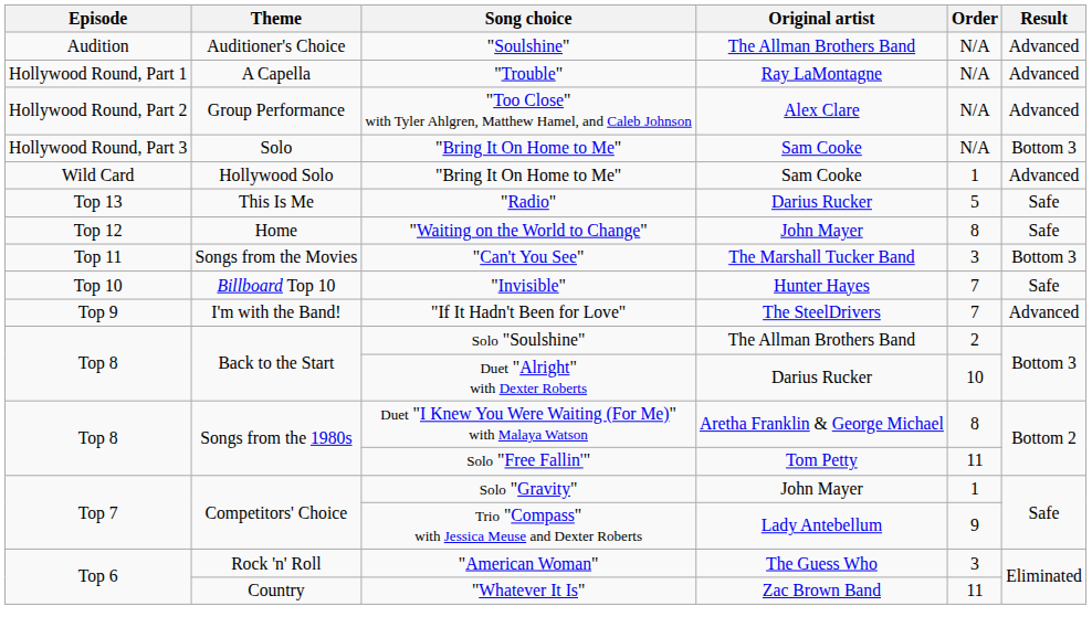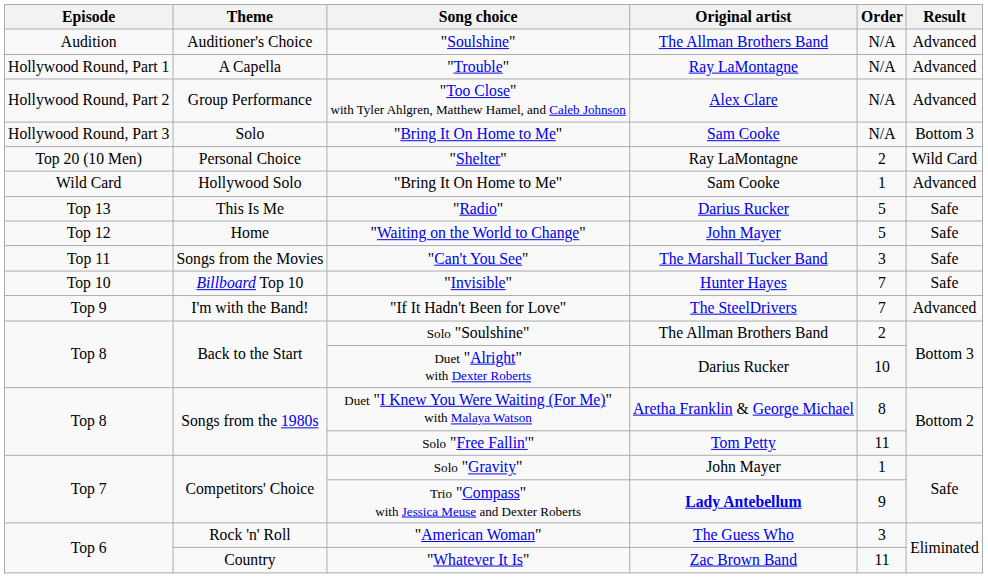 <table class="wikitable" style="text-align: center;">
 <tr>
 <th>Episode</th>
 <th>Theme</th>
 <th>Song choice</th>
 <th>Original artist</th>
 <th>Order</th>
 <th>Result</th>
 </tr>
 <tr>
 <td>Audition</td>
 <td>Auditioner's Choice</td>
 <td>"<a href='#'>Soulshine</a>"</td>
 <td><a href='#'>The Allman Brothers Band</a></td>
 <td>N/A</td>
 <td>Advanced</td>
 </tr>
 <tr>
 <td>Hollywood Round, Part 1</td>
 <td>A Capella</td>
 <td>"<a href='#'>Trouble</a>"</td>
 <td><a href='#'>Ray LaMontagne</a></td>
 <td>N/A</td>
 <td>Advanced</td>
 </tr>
 <tr>
 <td>Hollywood Round, Part 2</td>
 <td>Group Performance</td>
 <td>"<a href='#'>Too Close</a>"<br><small>with Tyler Ahlgren, Matthew Hamel, and <a href='#'>Caleb Johnson</a></small></td>
 <td><a href='#'>Alex Clare</a></td>
 <td>N/A</td>
 <td>Advanced</td>
 </tr>
 <tr>
 <td>Hollywood Round, Part 3</td>
 <td>Solo</td>
 <td>"<a href='#'>Bring It On Home to Me</a>"</td>
 <td><a href='#'>Sam Cooke</a></td>
 <td>N/A</td>
 <td>Bottom 3</td>
 </tr>
 <tr>
+<td>Top 20 (10 Men)</td>
+<td>Personal Choice</td>
+<td>"<a href='#'>Shelter</a>"</td>
+<td>Ray LaMontagne</td>
+<td>2</td>
+<td>Wild Card</td>
+</tr>
+<tr>
 <td>Wild Card</td>
 <td>Hollywood Solo</td>
 <td>"Bring It On Home to Me"</td>
 <td>Sam Cooke</td>
 <td>1</td>
 <td>Advanced</td>
 </tr>
 <tr>
 <td>Top 13</td>
 <td>This Is Me</td>
 <td>"<a href='#'>Radio</a>"</td>
 <td><a href='#'>Darius Rucker</a></td>
 <td>5</td>
 <td>Safe</td>
 </tr>
 <tr>
 <td>Top 12</td>
 <td>Home</td>
 <td>"<a href='#'>Waiting on the World to Change</a>"</td>
 <td><a href='#'>John Mayer</a></td>
-<td>8</td>
+<td>5</td>
 <td>Safe</td>
 </tr>
 <tr>
 <td>Top 11</td>
 <td>Songs from the Movies</td>
 <td>"<a href='#'>Can't You See</a>"</td>
 <td><a href='#'>The Marshall Tucker Band</a></td>
 <td>3</td>
-<td>Bottom 3</td>
+<td>Safe</td>
 </tr>
 <tr>
 <td>Top 10</td>
 <td><em><a href='#'>Billboard</a></em> Top 10</td>
 <td>"<a href='#'>Invisible</a>"</td>
 <td><a href='#'>Hunter Hayes</a></td>
 <td>7</td>
 <td>Safe</td>
 </tr>
 <tr>
 <td>Top 9</td>
 <td>I'm with the Band!</td>
 <td>"If It Hadn't Been for Love"</td>
 <td><a href='#'>The SteelDrivers</a></td>
 <td>7</td>
 <td>Advanced</td>
 </tr>
 <tr>
 <td rowspan=2>Top 8</td>
 <td rowspan=2>Back to the Start</td>
 <td><small>Solo</small> "Soulshine"</td>
 <td>The Allman Brothers Band</td>
 <td>2</td>
 <td rowspan=2>Bottom 3</td>
 </tr>
 <tr>
 <td><small>Duet</small> "<a href='#'>Alright</a>" <br> <small>with <a href='#'>Dexter Roberts</a></small></td>
 <td>Darius Rucker</td>
 <td>10</td>
 </tr>
 <tr>
 <td rowspan=2>Top 8</td>
 <td rowspan=2>Songs from the <a href='#'>1980s</a></td>
 <td><small>Duet</small> "<a href='#'>I Knew You Were Waiting (For Me)</a>" <br> <small>with <a href='#'>Malaya Watson</a></small></td>
 <td><a href='#'>Aretha Franklin</a> & <a href='#'>George Michael</a></td>
 <td>8</td>
 <td rowspan=2>Bottom 2</td>
 </tr>
 <tr>
 <td><small>Solo</small> "<a href='#'>Free Fallin'</a>"</td>
 <td><a href='#'>Tom Petty</a></td>
 <td>11</td>
 </tr>
 <tr>
 <td rowspan=2>Top 7</td>
 <td rowspan=2>Competitors' Choice</td>
 <td><small>Solo</small> "<a href='#'>Gravity</a>"</td>
 <td>John Mayer</td>
 <td>1</td>
 <td rowspan=2>Safe</td>
 </tr>
 <tr>
 <td><small>Trio</small> "<a href='#'>Compass</a>" <br><small>with <a href='#'>Jessica Meuse</a> and Dexter Roberts</small></td>
-<td><a href='#'>Lady Antebellum</a></td>
+<td><strong><a href='#'>Lady Antebellum</a></strong></td>
 <td>9</td>
 </tr>
 <tr>
 <td rowspan=2>Top 6</td>
 <td>Rock 'n' Roll</td>
 <td>"<a href='#'>American Woman</a>"</td>
 <td><a href='#'>The Guess Who</a></td>
 <td>3</td>
 <td rowspan=2>Eliminated</td>
 </tr>
 <tr>
 <td>Country</td>
 <td>"<a href='#'>Whatever It Is</a>"</td>
 <td><a href='#'>Zac Brown Band</a></td>
 <td>11</td>
 </tr>
 </table>
